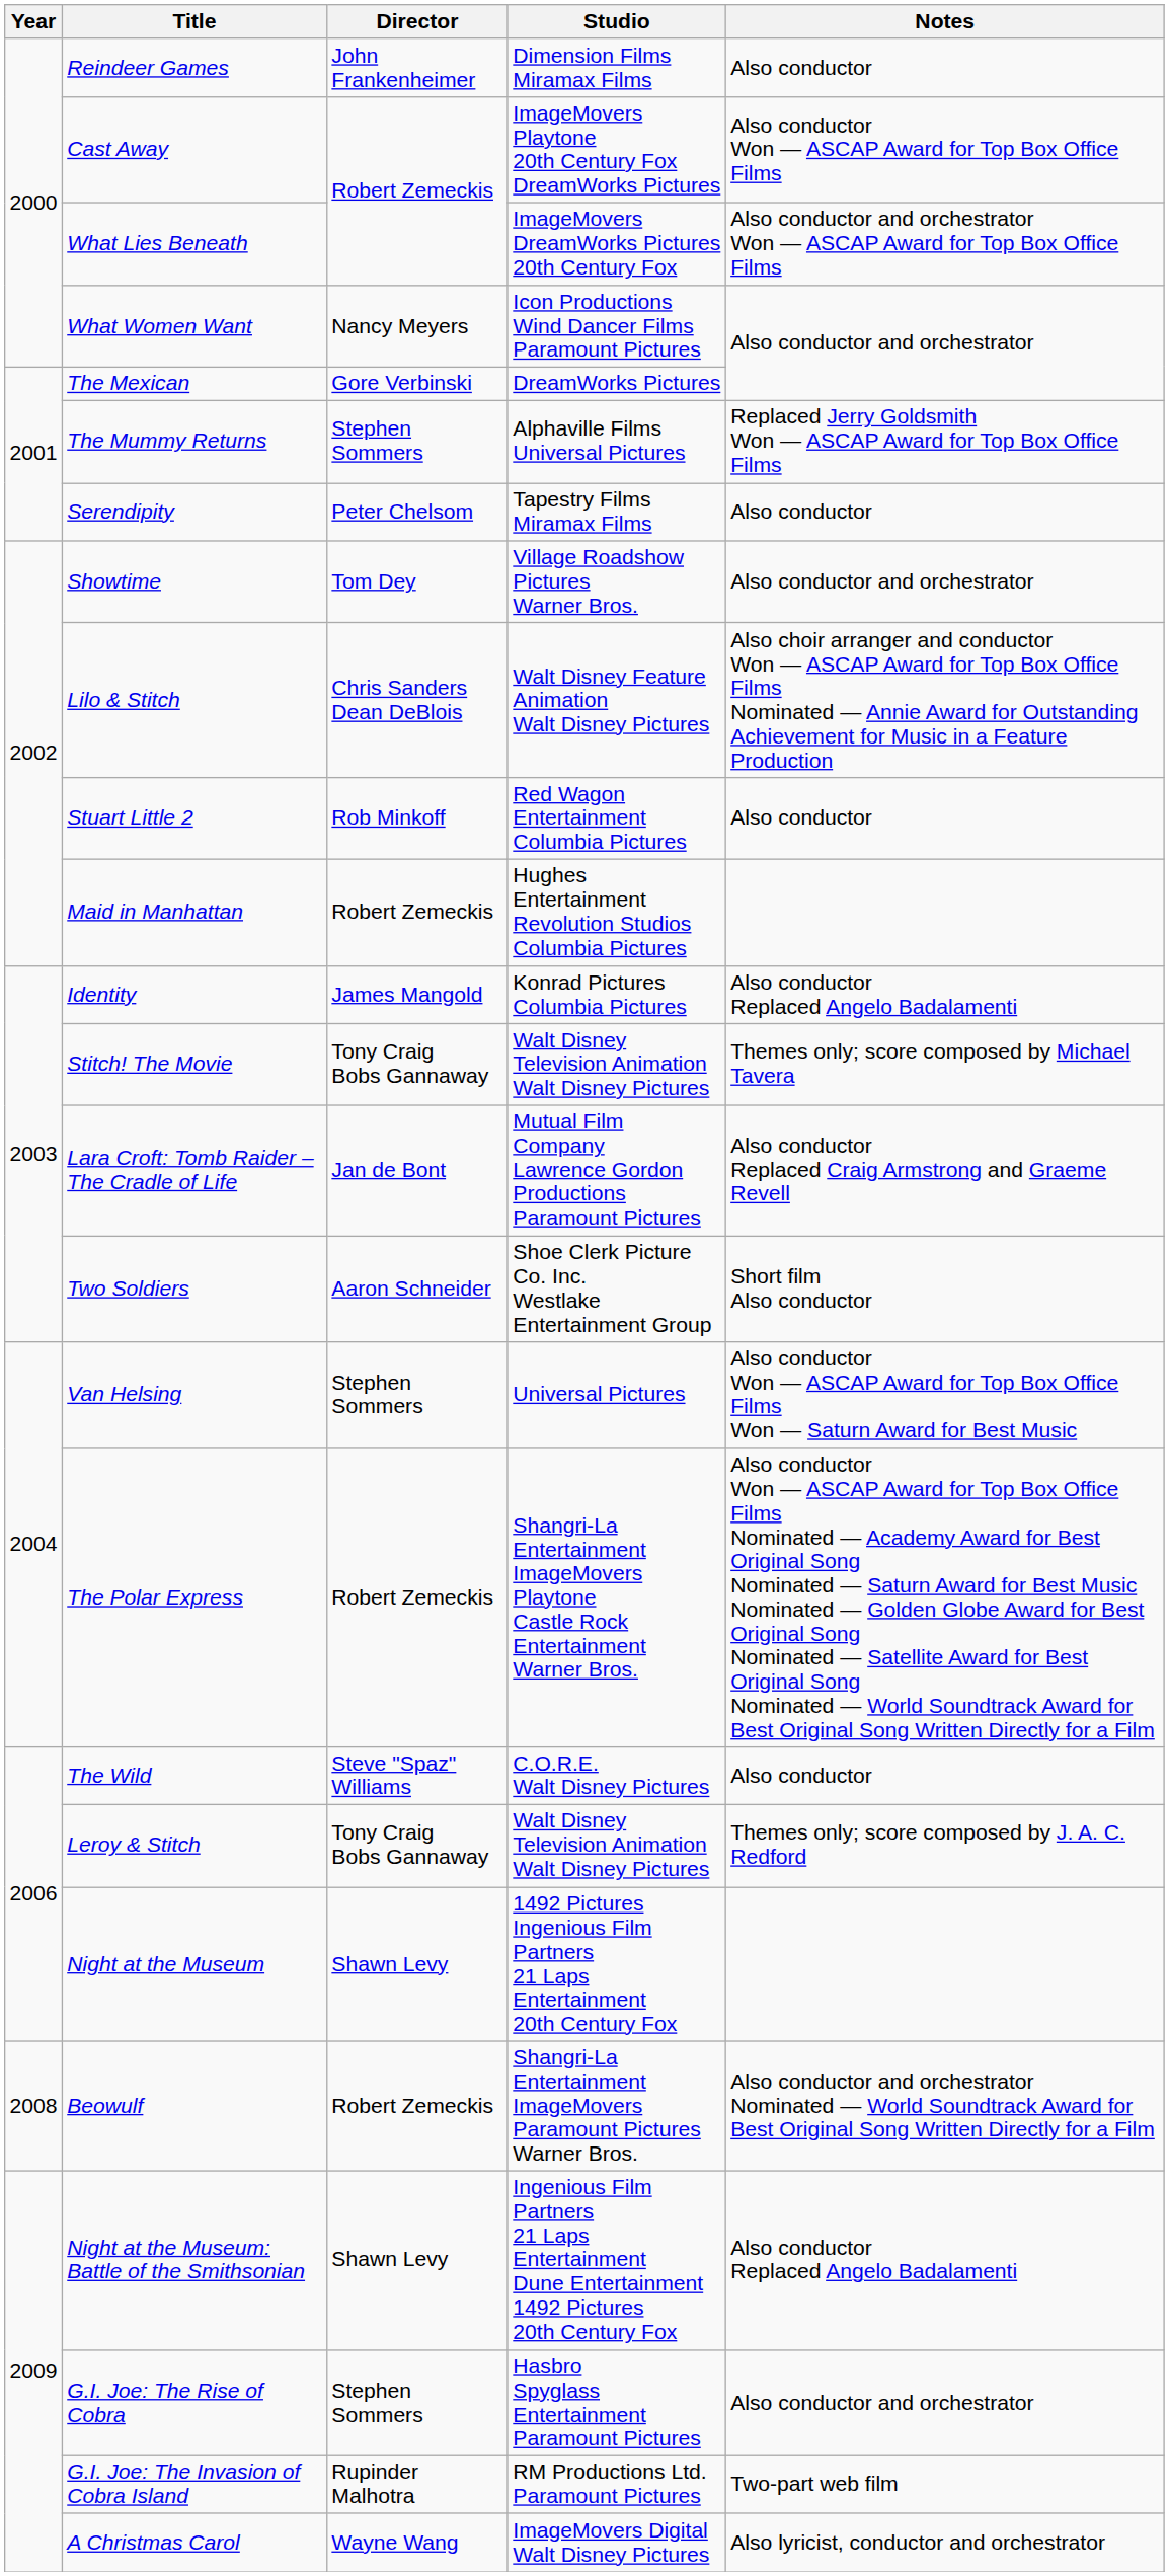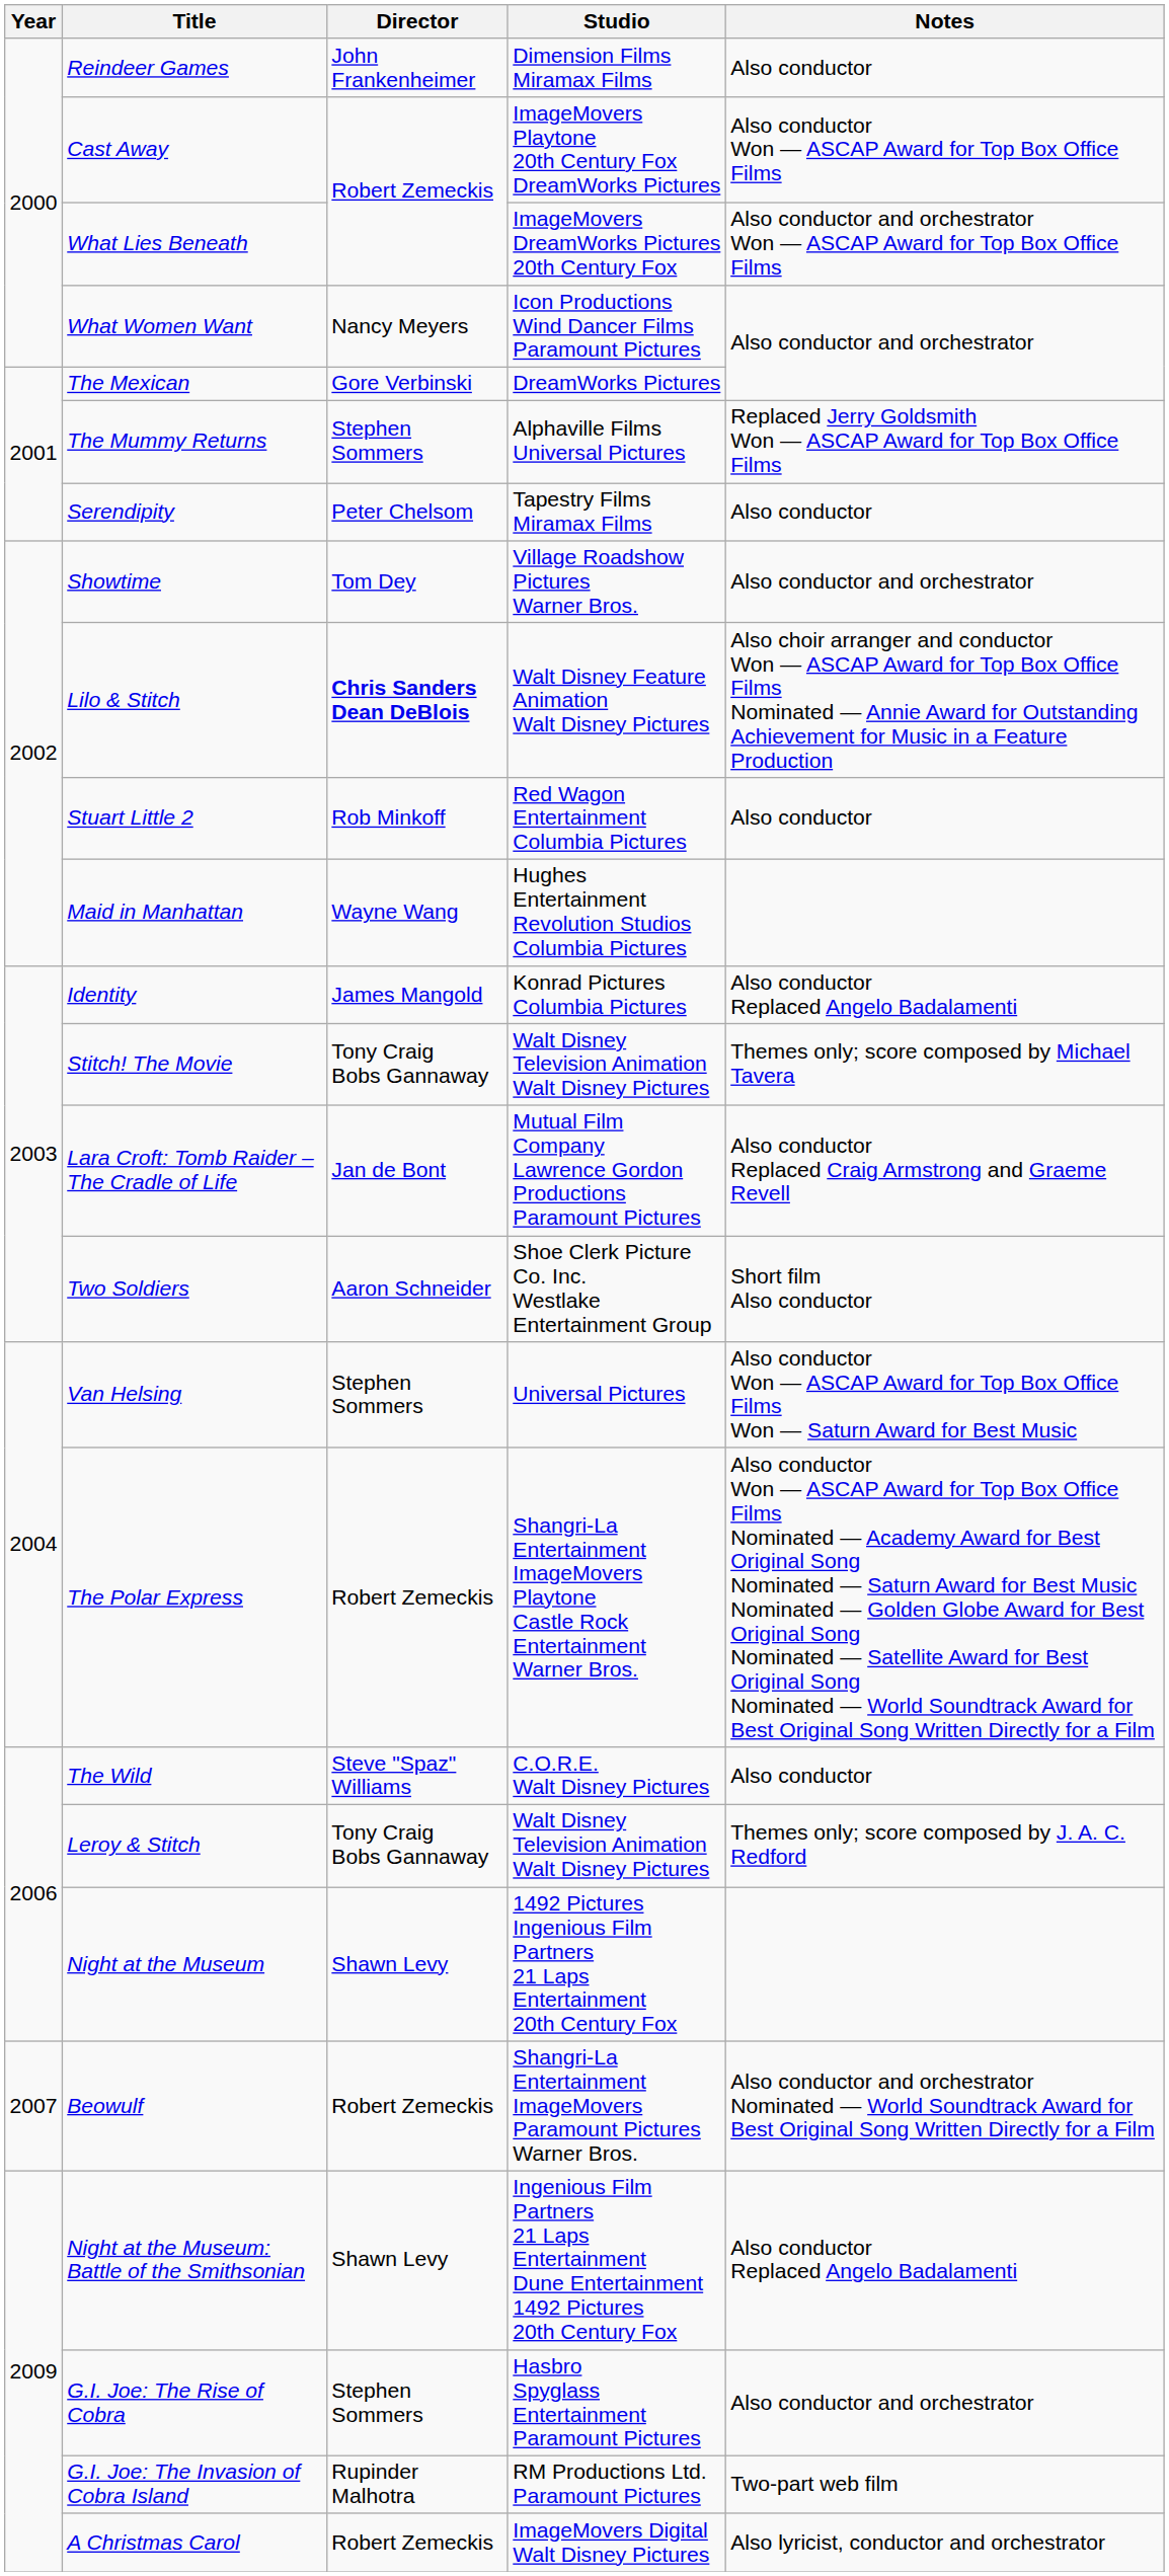 <table class="wikitable sortable">
 <tr>
 <th>Year</th>
 <th>Title</th>
 <th>Director</th>
 <th>Studio</th>
 <th>Notes</th>
 </tr>
 <tr>
 <td rowspan="4">2000</td>
 <td><em><a href='#'>Reindeer Games</a></em></td>
 <td><a href='#'>John Frankenheimer</a></td>
 <td><a href='#'>Dimension Films</a><br><a href='#'>Miramax Films</a></td>
 <td>Also conductor</td>
 </tr>
 <tr>
 <td><em><a href='#'>Cast Away</a></em></td>
 <td rowspan="2"><a href='#'>Robert Zemeckis</a></td>
 <td><a href='#'>ImageMovers</a><br><a href='#'>Playtone</a><br><a href='#'>20th Century Fox</a> <br><a href='#'>DreamWorks Pictures</a> </td>
 <td>Also conductor<br>Won — <a href='#'>ASCAP Award for Top Box Office Films</a></td>
 </tr>
 <tr>
 <td><em><a href='#'>What Lies Beneath</a></em></td>
 <td><a href='#'>ImageMovers</a><br><a href='#'>DreamWorks Pictures</a>  <br><a href='#'>20th Century Fox</a> </td>
 <td>Also conductor and orchestrator<br>Won — <a href='#'>ASCAP Award for Top Box Office Films</a></td>
 </tr>
 <tr>
 <td><em><a href='#'>What Women Want</a></em></td>
 <td>Nancy Meyers</td>
 <td><a href='#'>Icon Productions</a><br><a href='#'>Wind Dancer Films</a><br><a href='#'>Paramount Pictures</a></td>
 <td rowspan="2">Also conductor and orchestrator</td>
 </tr>
 <tr>
 <td rowspan="3">2001</td>
 <td><em><a href='#'>The Mexican</a></em></td>
 <td><a href='#'>Gore Verbinski</a></td>
 <td><a href='#'>DreamWorks Pictures</a></td>
 </tr>
 <tr>
 <td><em><a href='#'>The Mummy Returns</a></em></td>
 <td><a href='#'>Stephen Sommers</a></td>
 <td>Alphaville Films<br><a href='#'>Universal Pictures</a></td>
 <td>Replaced <a href='#'>Jerry Goldsmith</a><br>Won — <a href='#'>ASCAP Award for Top Box Office Films</a></td>
 </tr>
 <tr>
 <td><em><a href='#'>Serendipity</a></em></td>
 <td><a href='#'>Peter Chelsom</a></td>
 <td>Tapestry Films<br><a href='#'>Miramax Films</a></td>
 <td>Also conductor</td>
 </tr>
 <tr>
 <td rowspan="4">2002</td>
 <td><em><a href='#'>Showtime</a></em></td>
 <td><a href='#'>Tom Dey</a></td>
 <td><a href='#'>Village Roadshow Pictures</a><br><a href='#'>Warner Bros.</a></td>
 <td>Also conductor and orchestrator</td>
 </tr>
 <tr>
 <td><em><a href='#'>Lilo & Stitch</a></em></td>
-<td><a href='#'>Chris Sanders</a><br><a href='#'>Dean DeBlois</a></td>
+<td><strong><a href='#'>Chris Sanders</a><br><a href='#'>Dean DeBlois</a></strong></td>
 <td><a href='#'>Walt Disney Feature Animation</a><br><a href='#'>Walt Disney Pictures</a></td>
 <td>Also choir arranger and conductor<br>Won — <a href='#'>ASCAP Award for Top Box Office Films</a><br>Nominated — <a href='#'>Annie Award for Outstanding Achievement for Music in a Feature Production</a></td>
 </tr>
 <tr>
 <td><em><a href='#'>Stuart Little 2</a></em></td>
 <td><a href='#'>Rob Minkoff</a></td>
 <td><a href='#'>Red Wagon Entertainment</a><br><a href='#'>Columbia Pictures</a></td>
 <td>Also conductor</td>
 </tr>
 <tr>
 <td><em><a href='#'>Maid in Manhattan</a></em></td>
-<td>Robert Zemeckis</td>
+<td><a href='#'>Wayne Wang</a></td>
 <td>Hughes Entertainment<br><a href='#'>Revolution Studios</a><br><a href='#'>Columbia Pictures</a></td>
 <td></td>
 </tr>
 <tr>
 <td rowspan="4">2003</td>
 <td><em><a href='#'>Identity</a></em></td>
 <td><a href='#'>James Mangold</a></td>
 <td>Konrad Pictures<br><a href='#'>Columbia Pictures</a></td>
 <td>Also conductor<br>Replaced <a href='#'>Angelo Badalamenti</a></td>
 </tr>
 <tr>
 <td><em><a href='#'>Stitch! The Movie</a></em></td>
 <td>Tony Craig<br>Bobs Gannaway</td>
 <td><a href='#'>Walt Disney Television Animation</a><br><a href='#'>Walt Disney Pictures</a></td>
 <td>Themes only; score composed by <a href='#'>Michael Tavera</a></td>
 </tr>
 <tr>
 <td><em><a href='#'>Lara Croft: Tomb Raider – The Cradle of Life</a></em></td>
 <td><a href='#'>Jan de Bont</a></td>
 <td><a href='#'>Mutual Film Company</a><br><a href='#'>Lawrence Gordon Productions</a><br><a href='#'>Paramount Pictures</a></td>
 <td>Also conductor<br>Replaced <a href='#'>Craig Armstrong</a> and <a href='#'>Graeme Revell</a></td>
 </tr>
 <tr>
 <td><em><a href='#'>Two Soldiers</a></em></td>
 <td><a href='#'>Aaron Schneider</a></td>
 <td>Shoe Clerk Picture Co. Inc.<br>Westlake Entertainment Group</td>
 <td>Short film<br>Also conductor</td>
 </tr>
 <tr>
 <td rowspan="2">2004</td>
 <td><em><a href='#'>Van Helsing</a></em></td>
 <td>Stephen Sommers</td>
 <td><a href='#'>Universal Pictures</a></td>
 <td>Also conductor<br>Won — <a href='#'>ASCAP Award for Top Box Office Films</a><br>Won — <a href='#'>Saturn Award for Best Music</a></td>
 </tr>
 <tr>
 <td><em><a href='#'>The Polar Express</a></em></td>
 <td>Robert Zemeckis</td>
 <td><a href='#'>Shangri-La Entertainment</a><br><a href='#'>ImageMovers</a><br><a href='#'>Playtone</a><br><a href='#'>Castle Rock Entertainment</a><br><a href='#'>Warner Bros.</a></td>
 <td>Also conductor<br>Won — <a href='#'>ASCAP Award for Top Box Office Films</a><br>Nominated — <a href='#'>Academy Award for Best Original Song</a><br>Nominated — <a href='#'>Saturn Award for Best Music</a><br>Nominated — <a href='#'>Golden Globe Award for Best Original Song</a><br>Nominated — <a href='#'>Satellite Award for Best Original Song</a><br>Nominated — <a href='#'>World Soundtrack Award for Best Original Song Written Directly for a Film</a></td>
 </tr>
 <tr>
 <td rowspan="3">2006</td>
 <td><em><a href='#'>The Wild</a></em></td>
 <td><a href='#'>Steve "Spaz" Williams</a></td>
 <td><a href='#'>C.O.R.E.</a><br><a href='#'>Walt Disney Pictures</a></td>
 <td>Also conductor</td>
 </tr>
 <tr>
 <td><em><a href='#'>Leroy & Stitch</a></em></td>
 <td>Tony Craig<br>Bobs Gannaway</td>
 <td><a href='#'>Walt Disney Television Animation</a><br><a href='#'>Walt Disney Pictures</a></td>
 <td>Themes only; score composed by <a href='#'>J. A. C. Redford</a></td>
 </tr>
 <tr>
 <td><em><a href='#'>Night at the Museum</a></em></td>
 <td><a href='#'>Shawn Levy</a></td>
 <td><a href='#'>1492 Pictures</a><br><a href='#'>Ingenious Film Partners</a><br><a href='#'>21 Laps Entertainment</a><br><a href='#'>20th Century Fox</a></td>
 <td></td>
 </tr>
 <tr>
-<td>2008</td>
+<td>2007</td>
 <td><em><a href='#'>Beowulf</a></em></td>
 <td>Robert Zemeckis</td>
 <td><a href='#'>Shangri-La Entertainment</a><br><a href='#'>ImageMovers</a><br><a href='#'>Paramount Pictures</a> <br>Warner Bros. </td>
 <td>Also conductor and orchestrator<br>Nominated — <a href='#'>World Soundtrack Award for Best Original Song Written Directly for a Film</a></td>
 </tr>
 <tr>
 <td rowspan="4">2009</td>
 <td><em><a href='#'>Night at the Museum: Battle of the Smithsonian</a></em></td>
 <td>Shawn Levy</td>
 <td><a href='#'>Ingenious Film Partners</a><br><a href='#'>21 Laps Entertainment</a><br><a href='#'>Dune Entertainment</a><br><a href='#'>1492 Pictures</a><br><a href='#'>20th Century Fox</a></td>
 <td>Also conductor<br>Replaced <a href='#'>Angelo Badalamenti</a></td>
 </tr>
 <tr>
 <td><em><a href='#'>G.I. Joe: The Rise of Cobra</a></em></td>
 <td>Stephen Sommers</td>
 <td><a href='#'>Hasbro</a><br><a href='#'>Spyglass Entertainment</a><br><a href='#'>Paramount Pictures</a></td>
 <td>Also conductor and orchestrator</td>
 </tr>
 <tr>
 <td><em><a href='#'>G.I. Joe: The Invasion of Cobra Island</a></em></td>
 <td>Rupinder Malhotra</td>
 <td>RM Productions Ltd.<br><a href='#'>Paramount Pictures</a></td>
 <td>Two-part web film</td>
 </tr>
 <tr>
 <td><em><a href='#'>A Christmas Carol</a></em></td>
-<td><a href='#'>Wayne Wang</a></td>
+<td>Robert Zemeckis</td>
 <td><a href='#'>ImageMovers Digital</a><br><a href='#'>Walt Disney Pictures</a></td>
 <td>Also lyricist, conductor and orchestrator</td>
 </tr>
 </table>
